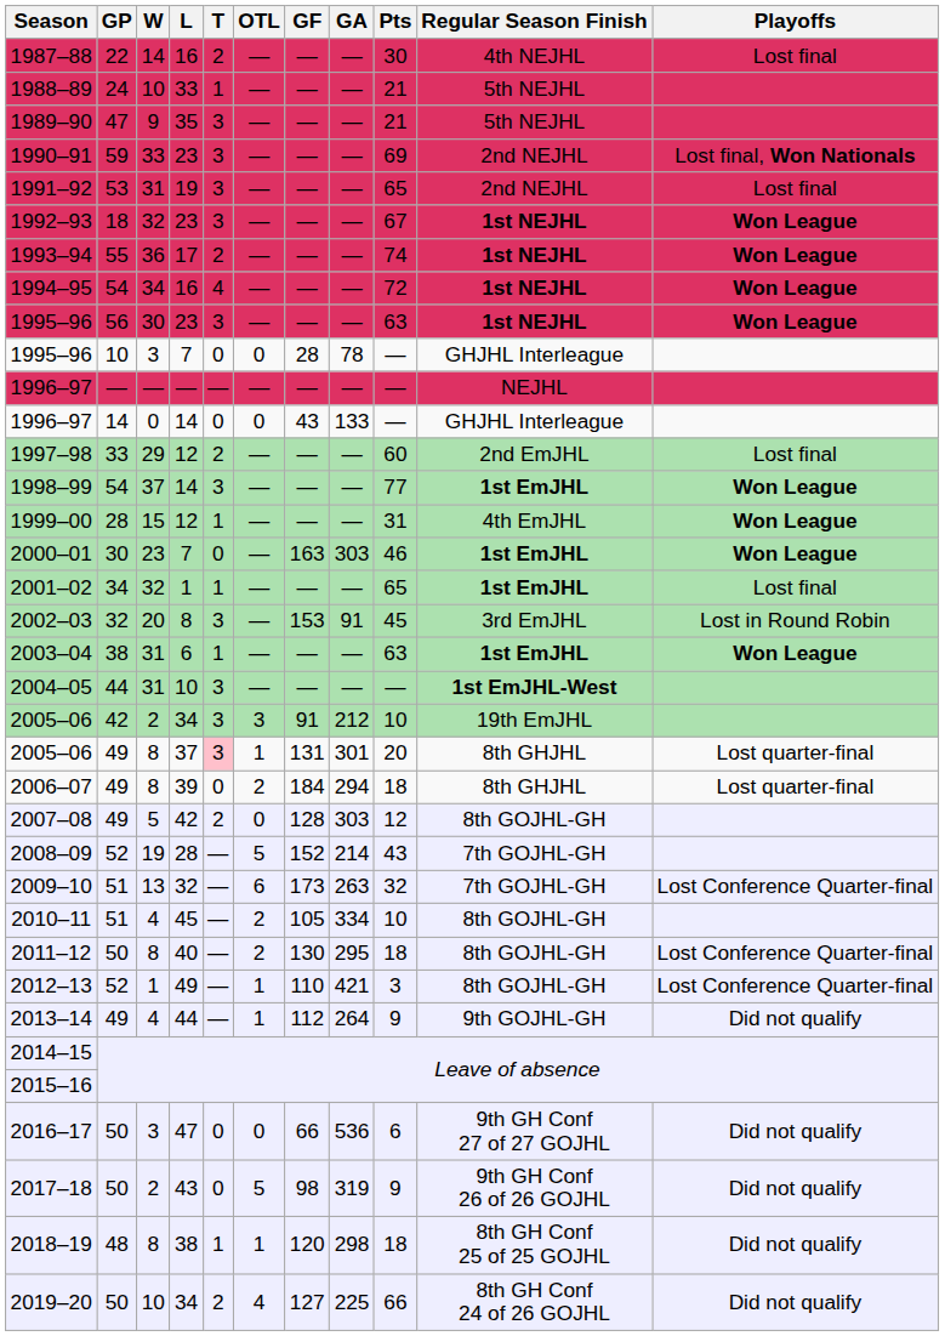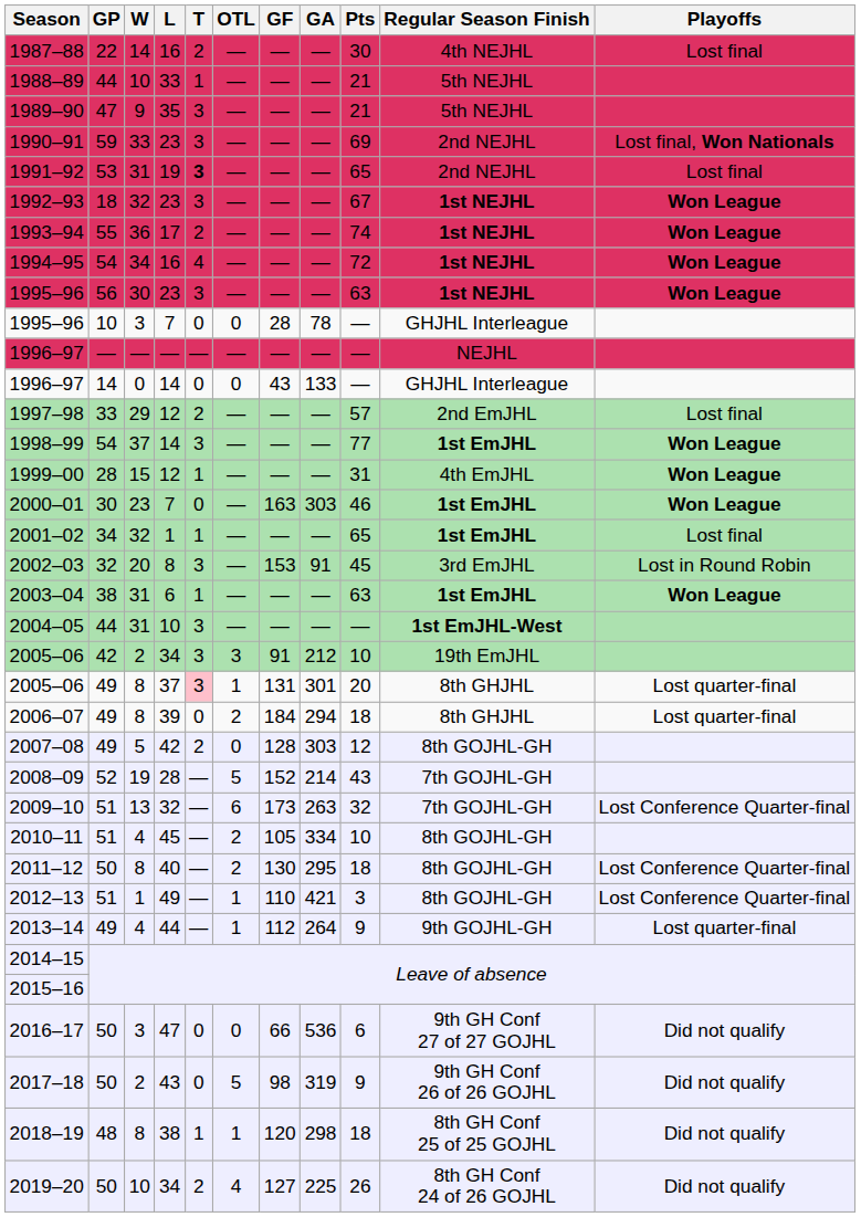 <table class="wikitable" style="text-align:center">
 <tr>
 <th>Season</th>
 <th>GP</th>
 <th>W</th>
 <th>L</th>
 <th>T</th>
 <th>OTL</th>
 <th>GF</th>
 <th>GA</th>
 <th>Pts</th>
 <th>Regular Season Finish</th>
 <th>Playoffs</th>
 </tr>
 <tr bgcolor="#DE3163">
 <td>1987–88</td>
 <td>22</td>
 <td>14</td>
 <td>16</td>
 <td>2</td>
 <td>—</td>
 <td>—</td>
 <td>—</td>
 <td>30</td>
 <td>4th NEJHL</td>
 <td>Lost final</td>
 </tr>
 <tr bgcolor="#DE3163">
 <td>1988–89</td>
-<td>24</td>
+<td>44</td>
 <td>10</td>
 <td>33</td>
 <td>1</td>
 <td>—</td>
 <td>—</td>
 <td>—</td>
 <td>21</td>
 <td>5th NEJHL</td>
 <td></td>
 </tr>
 <tr bgcolor="#DE3163">
 <td>1989–90</td>
 <td>47</td>
 <td>9</td>
 <td>35</td>
 <td>3</td>
 <td>—</td>
 <td>—</td>
 <td>—</td>
 <td>21</td>
 <td>5th NEJHL</td>
 <td></td>
 </tr>
 <tr bgcolor="#DE3163">
 <td>1990–91</td>
 <td>59</td>
 <td>33</td>
 <td>23</td>
 <td>3</td>
 <td>—</td>
 <td>—</td>
 <td>—</td>
 <td>69</td>
 <td>2nd NEJHL</td>
 <td>Lost final, <strong>Won Nationals</strong></td>
 </tr>
 <tr bgcolor="#DE3163">
 <td>1991–92</td>
 <td>53</td>
 <td>31</td>
 <td>19</td>
-<td>3</td>
+<td><strong>3</strong></td>
 <td>—</td>
 <td>—</td>
 <td>—</td>
 <td>65</td>
 <td>2nd NEJHL</td>
 <td>Lost final</td>
 </tr>
 <tr bgcolor="#DE3163">
 <td>1992–93</td>
 <td>18</td>
 <td>32</td>
 <td>23</td>
 <td>3</td>
 <td>—</td>
 <td>—</td>
 <td>—</td>
 <td>67</td>
 <td><strong>1st NEJHL</strong></td>
 <td><strong>Won League</strong></td>
 </tr>
 <tr bgcolor="#DE3163">
 <td>1993–94</td>
 <td>55</td>
 <td>36</td>
 <td>17</td>
 <td>2</td>
 <td>—</td>
 <td>—</td>
 <td>—</td>
 <td>74</td>
 <td><strong>1st NEJHL</strong></td>
 <td><strong>Won League</strong></td>
 </tr>
 <tr bgcolor="#DE3163">
 <td>1994–95</td>
 <td>54</td>
 <td>34</td>
 <td>16</td>
 <td>4</td>
 <td>—</td>
 <td>—</td>
 <td>—</td>
 <td>72</td>
 <td><strong>1st NEJHL</strong></td>
 <td><strong>Won League</strong></td>
 </tr>
 <tr bgcolor="#DE3163">
 <td>1995–96</td>
 <td>56</td>
 <td>30</td>
 <td>23</td>
 <td>3</td>
 <td>—</td>
 <td>—</td>
 <td>—</td>
 <td>63</td>
 <td><strong>1st NEJHL</strong></td>
 <td><strong>Won League</strong></td>
 </tr>
 <tr>
 <td>1995–96</td>
 <td>10</td>
 <td>3</td>
 <td>7</td>
 <td>0</td>
 <td>0</td>
 <td>28</td>
 <td>78</td>
 <td>—</td>
 <td>GHJHL Interleague</td>
 <td></td>
 </tr>
 <tr bgcolor="#DE3163">
 <td>1996–97</td>
 <td>—</td>
 <td>—</td>
 <td>—</td>
 <td>—</td>
 <td>—</td>
 <td>—</td>
 <td>—</td>
 <td>—</td>
 <td>NEJHL</td>
 <td></td>
 </tr>
 <tr>
 <td>1996–97</td>
 <td>14</td>
 <td>0</td>
 <td>14</td>
 <td>0</td>
 <td>0</td>
 <td>43</td>
 <td>133</td>
 <td>—</td>
 <td>GHJHL Interleague</td>
 <td></td>
 </tr>
 <tr bgcolor="#ACE1AF">
 <td>1997–98</td>
 <td>33</td>
 <td>29</td>
 <td>12</td>
 <td>2</td>
 <td>—</td>
 <td>—</td>
 <td>—</td>
-<td>60</td>
+<td>57</td>
 <td>2nd EmJHL</td>
 <td>Lost final</td>
 </tr>
 <tr bgcolor="#ACE1AF">
 <td>1998–99</td>
 <td>54</td>
 <td>37</td>
 <td>14</td>
 <td>3</td>
 <td>—</td>
 <td>—</td>
 <td>—</td>
 <td>77</td>
 <td><strong>1st EmJHL</strong></td>
 <td><strong>Won League</strong></td>
 </tr>
 <tr bgcolor="#ACE1AF">
 <td>1999–00</td>
 <td>28</td>
 <td>15</td>
 <td>12</td>
 <td>1</td>
 <td>—</td>
 <td>—</td>
 <td>—</td>
 <td>31</td>
 <td>4th EmJHL</td>
 <td><strong>Won League</strong></td>
 </tr>
 <tr bgcolor="#ACE1AF">
 <td>2000–01</td>
 <td>30</td>
 <td>23</td>
 <td>7</td>
 <td>0</td>
 <td>—</td>
 <td>163</td>
 <td>303</td>
 <td>46</td>
 <td><strong>1st EmJHL</strong></td>
 <td><strong>Won League</strong></td>
 </tr>
 <tr bgcolor="#ACE1AF">
 <td>2001–02</td>
 <td>34</td>
 <td>32</td>
 <td>1</td>
 <td>1</td>
 <td>—</td>
 <td>—</td>
 <td>—</td>
 <td>65</td>
 <td><strong>1st EmJHL</strong></td>
 <td>Lost final</td>
 </tr>
 <tr bgcolor="#ACE1AF">
 <td>2002–03</td>
 <td>32</td>
 <td>20</td>
 <td>8</td>
 <td>3</td>
 <td>—</td>
 <td>153</td>
 <td>91</td>
 <td>45</td>
 <td>3rd EmJHL</td>
 <td>Lost in Round Robin</td>
 </tr>
 <tr bgcolor="#ACE1AF">
 <td>2003–04</td>
 <td>38</td>
 <td>31</td>
 <td>6</td>
 <td>1</td>
 <td>—</td>
 <td>—</td>
 <td>—</td>
 <td>63</td>
 <td><strong>1st EmJHL</strong></td>
 <td><strong>Won League</strong></td>
 </tr>
 <tr bgcolor="#ACE1AF">
 <td>2004–05</td>
 <td>44</td>
 <td>31</td>
 <td>10</td>
 <td>3</td>
 <td>—</td>
 <td>—</td>
 <td>—</td>
 <td>—</td>
 <td><strong>1st EmJHL-West</strong></td>
 <td></td>
 </tr>
 <tr bgcolor="#ACE1AF">
 <td>2005–06</td>
 <td>42</td>
 <td>2</td>
 <td>34</td>
 <td>3</td>
 <td>3</td>
 <td>91</td>
 <td>212</td>
 <td>10</td>
 <td>19th EmJHL</td>
 <td></td>
 </tr>
 <tr>
 <td>2005–06</td>
 <td>49</td>
 <td>8</td>
 <td>37</td>
 <td style="background: pink;">3</td>
 <td>1</td>
 <td>131</td>
 <td>301</td>
 <td>20</td>
 <td>8th GHJHL</td>
 <td>Lost quarter-final</td>
 </tr>
 <tr>
 <td>2006–07</td>
 <td>49</td>
 <td>8</td>
 <td>39</td>
 <td>0</td>
 <td>2</td>
 <td>184</td>
 <td>294</td>
 <td>18</td>
 <td>8th GHJHL</td>
 <td>Lost quarter-final</td>
 </tr>
 <tr bgcolor="#eeeeff">
 <td>2007–08</td>
 <td>49</td>
 <td>5</td>
 <td>42</td>
 <td>2</td>
 <td>0</td>
 <td>128</td>
 <td>303</td>
 <td>12</td>
 <td>8th GOJHL-GH</td>
 <td></td>
 </tr>
 <tr bgcolor="#eeeeff">
 <td>2008–09</td>
 <td>52</td>
 <td>19</td>
 <td>28</td>
 <td>—</td>
 <td>5</td>
 <td>152</td>
 <td>214</td>
 <td>43</td>
 <td>7th GOJHL-GH</td>
 <td></td>
 </tr>
 <tr bgcolor="#eeeeff">
 <td>2009–10</td>
 <td>51</td>
 <td>13</td>
 <td>32</td>
 <td>—</td>
 <td>6</td>
 <td>173</td>
 <td>263</td>
 <td>32</td>
 <td>7th GOJHL-GH</td>
 <td>Lost Conference Quarter-final</td>
 </tr>
 <tr bgcolor="#eeeeff">
 <td>2010–11</td>
 <td>51</td>
 <td>4</td>
 <td>45</td>
 <td>—</td>
 <td>2</td>
 <td>105</td>
 <td>334</td>
 <td>10</td>
 <td>8th GOJHL-GH</td>
 <td></td>
 </tr>
 <tr bgcolor="#eeeeff">
 <td>2011–12</td>
 <td>50</td>
 <td>8</td>
 <td>40</td>
 <td>—</td>
 <td>2</td>
 <td>130</td>
 <td>295</td>
 <td>18</td>
 <td>8th GOJHL-GH</td>
 <td>Lost Conference Quarter-final</td>
 </tr>
 <tr bgcolor="#eeeeff">
 <td>2012–13</td>
-<td>52</td>
+<td>51</td>
 <td>1</td>
 <td>49</td>
 <td>—</td>
 <td>1</td>
 <td>110</td>
 <td>421</td>
 <td>3</td>
 <td>8th GOJHL-GH</td>
 <td>Lost Conference Quarter-final</td>
 </tr>
 <tr bgcolor="#eeeeff">
 <td>2013–14</td>
 <td>49</td>
 <td>4</td>
 <td>44</td>
 <td>—</td>
 <td>1</td>
 <td>112</td>
 <td>264</td>
 <td>9</td>
 <td>9th GOJHL-GH</td>
-<td>Did not qualify</td>
+<td>Lost quarter-final</td>
 </tr>
 <tr bgcolor="#eeeeff">
 <td>2014–15</td>
 <td rowspan="2" colspan="10"><em>Leave of absence</em></td>
 </tr>
 <tr bgcolor="#eeeeff">
 <td>2015–16</td>
 </tr>
 <tr bgcolor="#eeeeff">
 <td>2016–17</td>
 <td>50</td>
 <td>3</td>
 <td>47</td>
 <td>0</td>
 <td>0</td>
 <td>66</td>
 <td>536</td>
 <td>6</td>
 <td>9th GH Conf<br>27 of 27 GOJHL</td>
 <td>Did not qualify</td>
 </tr>
 <tr bgcolor="#eeeeff">
 <td>2017–18</td>
 <td>50</td>
 <td>2</td>
 <td>43</td>
 <td>0</td>
 <td>5</td>
 <td>98</td>
 <td>319</td>
 <td>9</td>
 <td>9th GH Conf<br>26 of 26 GOJHL</td>
 <td>Did not qualify</td>
 </tr>
 <tr bgcolor="#eeeeff">
 <td>2018–19</td>
 <td>48</td>
 <td>8</td>
 <td>38</td>
 <td>1</td>
 <td>1</td>
 <td>120</td>
 <td>298</td>
 <td>18</td>
 <td>8th GH Conf<br>25 of 25 GOJHL</td>
 <td>Did not qualify</td>
 </tr>
 <tr bgcolor="#eeeeff">
 <td>2019–20</td>
 <td>50</td>
 <td>10</td>
 <td>34</td>
 <td>2</td>
 <td>4</td>
 <td>127</td>
 <td>225</td>
-<td>66</td>
+<td>26</td>
 <td>8th GH Conf<br>24 of 26 GOJHL</td>
 <td>Did not qualify</td>
 </tr>
 </table>
